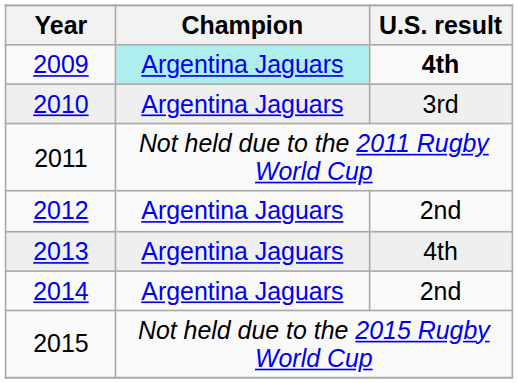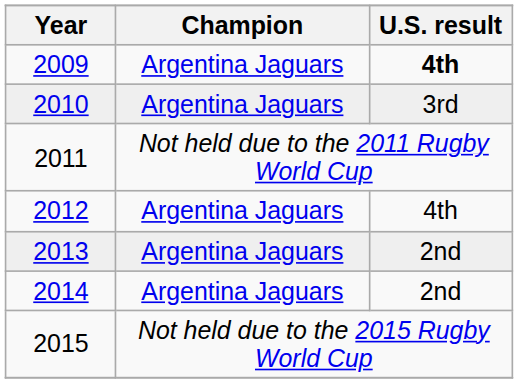 <table class="wikitable" style="font-size:95%; width: 35%; text-align: center; float:right;">
 <tr>
 </tr>
 <tr>
 <th width=6%>Year</th>
 <th width=17%>Champion</th>
 <th width=9%>U.S. result</th>
 </tr>
 <tr>
 <td><a href='#'>2009</a></td>
-<td style="background: paleturquoise;"><a href='#'>Argentina Jaguars</a></td>
+<td><a href='#'>Argentina Jaguars</a></td>
 <td><strong>4th</strong></td>
 </tr>
 <tr style="background: #efefef;">
 <td><a href='#'>2010</a></td>
 <td><a href='#'>Argentina Jaguars</a></td>
 <td>3rd</td>
 </tr>
 <tr>
 <td>2011</td>
 <td colspan="3"><em>Not held due to the <a href='#'>2011 Rugby World Cup</a></em></td>
 </tr>
 <tr>
 <td><a href='#'>2012</a></td>
 <td><a href='#'>Argentina Jaguars</a></td>
-<td>2nd</td>
+<td>4th</td>
 </tr>
 <tr style="background: #efefef;">
 <td><a href='#'>2013</a></td>
 <td><a href='#'>Argentina Jaguars</a></td>
-<td>4th</td>
+<td>2nd</td>
 </tr>
 <tr>
 <td><a href='#'>2014</a></td>
 <td><a href='#'>Argentina Jaguars</a></td>
 <td>2nd</td>
 </tr>
 <tr>
 <td>2015</td>
 <td colspan="3"><em>Not held due to the <a href='#'>2015 Rugby World Cup</a></em></td>
 </tr>
 <tr>
 </tr>
 </table>
